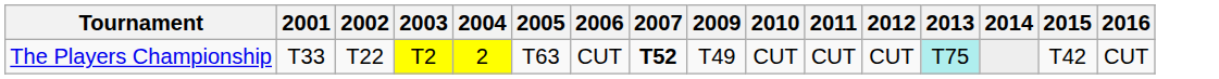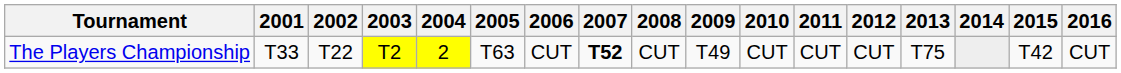 <table class="wikitable" style="font-size:95%;text-align:center;">
 <tr>
 <th>Tournament</th>
 <th>2001</th>
 <th>2002</th>
 <th>2003</th>
 <th>2004</th>
 <th>2005</th>
 <th>2006</th>
 <th>2007</th>
+<th>2008</th>
 <th>2009</th>
 <th>2010</th>
 <th>2011</th>
 <th>2012</th>
 <th>2013</th>
 <th>2014</th>
 <th>2015</th>
 <th>2016</th>
 </tr>
 <tr>
 <td align=left><a href='#'>The Players Championship</a></td>
 <td>T33</td>
 <td>T22</td>
 <td style="background:yellow;">T2</td>
 <td style="background:yellow;">2</td>
 <td>T63</td>
 <td>CUT</td>
 <td><strong>T52</strong></td>
+<td>CUT</td>
 <td>T49</td>
 <td>CUT</td>
 <td>CUT</td>
 <td>CUT</td>
-<td style="background: paleturquoise;">T75</td>
+<td>T75</td>
 <td style="background:#eeeeee;"></td>
 <td>T42</td>
 <td>CUT</td>
 </tr>
 </table>
